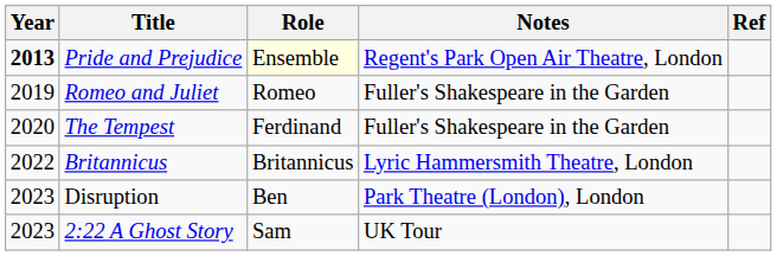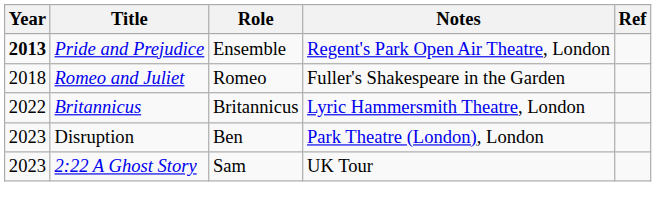 <table class="wikitable sortable">
 <tr>
 <th>Year</th>
 <th>Title</th>
 <th>Role</th>
 <th class="unsortable">Notes</th>
 <th class=unsortable>Ref</th>
 </tr>
 <tr>
 <td><strong>2013</strong></td>
 <td><em><a href='#'>Pride and Prejudice</a></em></td>
-<td style="background: lightyellow;">Ensemble</td>
+<td>Ensemble</td>
 <td><a href='#'>Regent's Park Open Air Theatre</a>, London</td>
 <td></td>
 </tr>
 <tr>
-<td>2019</td>
+<td>2018</td>
 <td><em><a href='#'>Romeo and Juliet</a></em></td>
 <td>Romeo</td>
-<td>Fuller's Shakespeare in the Garden</td>
-<td></td>
-</tr>
-<tr>
-<td>2020</td>
-<td><em><a href='#'>The Tempest</a></em></td>
-<td>Ferdinand</td>
 <td>Fuller's Shakespeare in the Garden</td>
 <td></td>
 </tr>
 <tr>
 <td>2022</td>
 <td><em><a href='#'>Britannicus</a></em></td>
 <td>Britannicus</td>
 <td><a href='#'>Lyric Hammersmith Theatre</a>, London</td>
 <td></td>
 </tr>
 <tr>
 <td>2023</td>
 <td>Disruption</td>
 <td>Ben</td>
 <td><a href='#'>Park Theatre (London)</a>, London</td>
 <td></td>
 </tr>
 <tr>
 <td>2023</td>
 <td><em><a href='#'>2:22 A Ghost Story</a></em></td>
 <td>Sam</td>
 <td>UK Tour</td>
 <td></td>
 </tr>
 </table>
